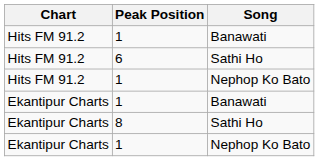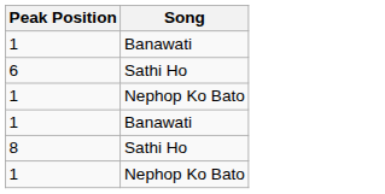 <table class="wikitable">
 <tr>
-<th>Chart</th>
 <th>Peak Position</th>
 <th>Song</th>
 </tr>
 <tr>
-<td>Hits FM 91.2</td>
 <td>1</td>
 <td>Banawati</td>
 </tr>
 <tr>
-<td>Hits FM 91.2</td>
 <td>6</td>
 <td>Sathi Ho</td>
 </tr>
 <tr>
-<td>Hits FM 91.2</td>
 <td>1</td>
 <td>Nephop Ko Bato</td>
 </tr>
 <tr>
-<td>Ekantipur Charts</td>
 <td>1</td>
 <td>Banawati</td>
 </tr>
 <tr>
-<td>Ekantipur Charts</td>
 <td>8</td>
 <td>Sathi Ho</td>
 </tr>
 <tr>
-<td>Ekantipur Charts</td>
 <td>1</td>
 <td>Nephop Ko Bato</td>
 </tr>
 </table>
